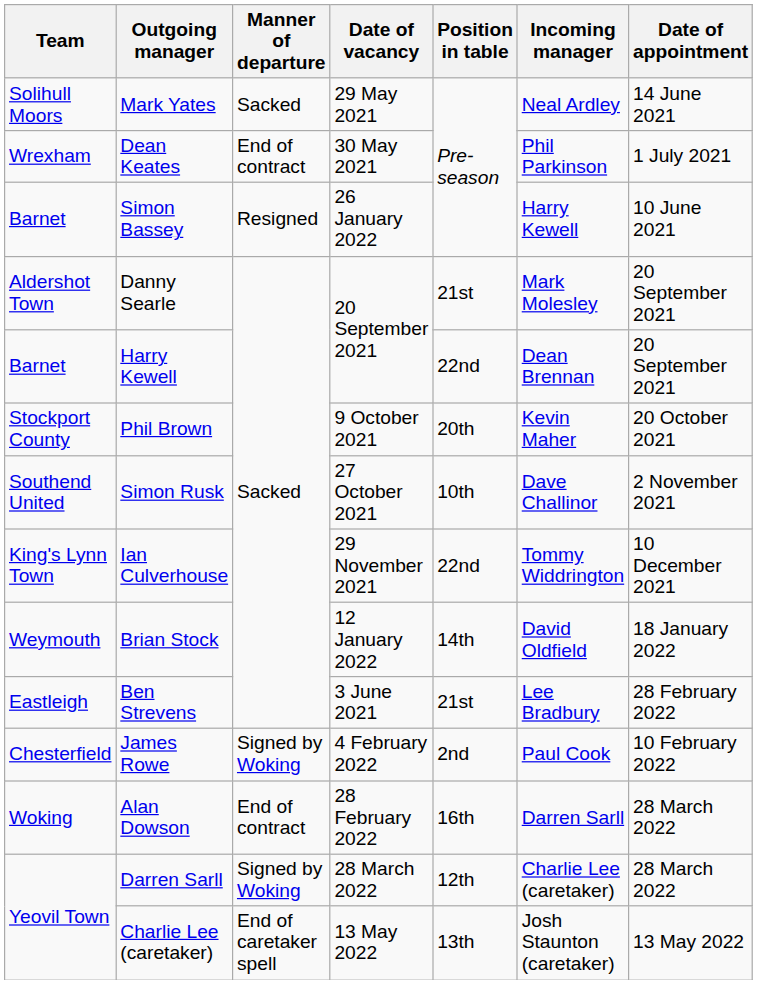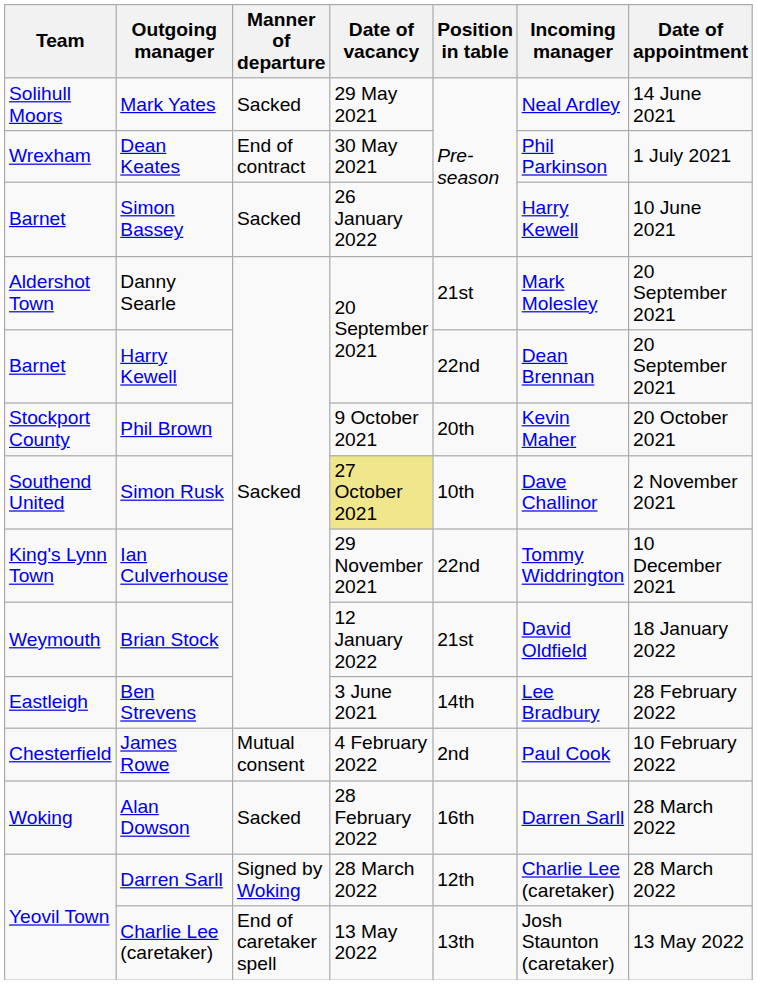 <table class="wikitable sortable">
 <tr>
 <th>Team</th>
 <th width-150>Outgoing manager</th>
 <th>Manner of departure</th>
 <th>Date of vacancy</th>
 <th>Position in table</th>
 <th>Incoming manager</th>
 <th>Date of appointment</th>
 </tr>
 <tr>
 <td><a href='#'>Solihull Moors</a></td>
 <td> <a href='#'>Mark Yates</a></td>
 <td>Sacked</td>
 <td>29 May 2021</td>
 <td rowspan="3"><em>Pre-season</em></td>
 <td> <a href='#'>Neal Ardley</a></td>
 <td>14 June 2021</td>
 </tr>
 <tr>
 <td><a href='#'>Wrexham</a></td>
 <td> <a href='#'>Dean Keates</a></td>
 <td>End of contract</td>
 <td>30 May 2021</td>
 <td> <a href='#'>Phil Parkinson</a></td>
 <td>1 July 2021</td>
 </tr>
 <tr>
 <td><a href='#'>Barnet</a></td>
 <td> <a href='#'>Simon Bassey</a></td>
-<td>Resigned</td>
+<td>Sacked</td>
 <td>26 January 2022</td>
 <td> <a href='#'>Harry Kewell</a></td>
 <td>10 June 2021</td>
 </tr>
 <tr>
 <td><a href='#'>Aldershot Town</a></td>
 <td> Danny Searle</td>
 <td rowspan="7">Sacked</td>
 <td rowspan="2">20 September 2021</td>
 <td>21st</td>
 <td> <a href='#'>Mark Molesley</a></td>
 <td>20 September 2021</td>
 </tr>
 <tr>
 <td><a href='#'>Barnet</a></td>
 <td> <a href='#'>Harry Kewell</a></td>
 <td>22nd</td>
 <td> <a href='#'>Dean Brennan</a></td>
 <td>20 September 2021</td>
 </tr>
 <tr>
 <td><a href='#'>Stockport County</a></td>
 <td> <a href='#'>Phil Brown</a></td>
 <td>9 October 2021</td>
 <td>20th</td>
 <td> <a href='#'>Kevin Maher</a></td>
 <td>20 October 2021</td>
 </tr>
 <tr>
 <td><a href='#'>Southend United</a></td>
 <td> <a href='#'>Simon Rusk</a></td>
-<td>27 October 2021</td>
+<td style="background: khaki;">27 October 2021</td>
 <td>10th</td>
 <td> <a href='#'>Dave Challinor</a></td>
 <td>2 November 2021</td>
 </tr>
 <tr>
 <td><a href='#'>King's Lynn Town</a></td>
 <td> <a href='#'>Ian Culverhouse</a></td>
 <td>29 November 2021</td>
 <td>22nd</td>
 <td> <a href='#'>Tommy Widdrington</a></td>
 <td>10 December 2021</td>
 </tr>
 <tr>
 <td><a href='#'>Weymouth</a></td>
 <td> <a href='#'>Brian Stock</a></td>
 <td>12 January 2022</td>
-<td>14th</td>
+<td>21st</td>
 <td> <a href='#'>David Oldfield</a></td>
 <td>18 January 2022</td>
 </tr>
 <tr>
 <td><a href='#'>Eastleigh</a></td>
 <td> <a href='#'>Ben Strevens</a></td>
 <td>3 June 2021</td>
-<td>21st</td>
+<td>14th</td>
 <td> <a href='#'>Lee Bradbury</a></td>
 <td>28 February 2022</td>
 </tr>
 <tr>
 <td><a href='#'>Chesterfield</a></td>
 <td> <a href='#'>James Rowe</a></td>
-<td>Signed by <a href='#'>Woking</a></td>
+<td>Mutual consent</td>
 <td>4 February 2022</td>
 <td>2nd</td>
 <td> <a href='#'>Paul Cook</a></td>
 <td>10 February 2022</td>
 </tr>
 <tr>
 <td><a href='#'>Woking</a></td>
 <td> <a href='#'>Alan Dowson</a></td>
-<td>End of contract</td>
+<td>Sacked</td>
 <td>28 February 2022</td>
 <td>16th</td>
 <td> <a href='#'>Darren Sarll</a></td>
 <td>28 March 2022</td>
 </tr>
 <tr>
 <td rowspan=2><a href='#'>Yeovil Town</a></td>
 <td> <a href='#'>Darren Sarll</a></td>
 <td>Signed by <a href='#'>Woking</a></td>
 <td>28 March 2022</td>
 <td>12th</td>
 <td> <a href='#'>Charlie Lee</a> (caretaker)</td>
 <td>28 March 2022</td>
 </tr>
 <tr>
 <td> <a href='#'>Charlie Lee</a> (caretaker)</td>
 <td>End of caretaker spell</td>
 <td>13 May 2022</td>
 <td>13th</td>
 <td> Josh Staunton (caretaker)</td>
 <td>13 May 2022</td>
 </tr>
 </table>
